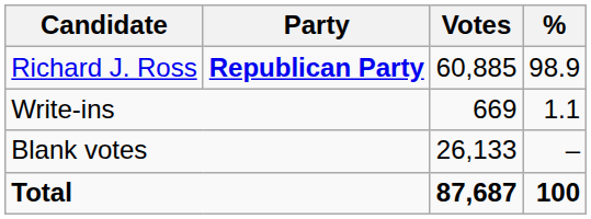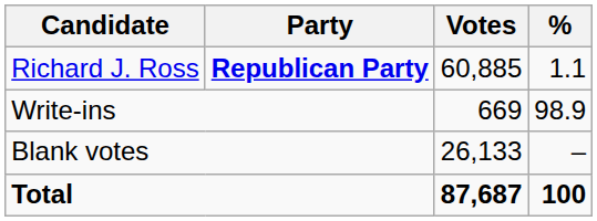 <table class=wikitable style=text-align:right>
 <tr>
 <th>Candidate</th>
 <th>Party</th>
 <th>Votes</th>
 <th>%</th>
 </tr>
 <tr>
 <td align=left><a href='#'>Richard J. Ross</a></td>
 <td align=left><strong><a href='#'>Republican Party</a></strong></td>
 <td>60,885</td>
-<td>98.9</td>
+<td>1.1</td>
 </tr>
 <tr>
 <td align=left colspan=2>Write-ins</td>
 <td>669</td>
-<td>1.1</td>
+<td>98.9</td>
 </tr>
 <tr>
 <td align=left colspan=2>Blank votes</td>
 <td>26,133</td>
 <td>–</td>
 </tr>
 <tr>
 <td align=left colspan=2><strong>Total</strong></td>
 <td><strong>87,687</strong></td>
 <td><strong>100</strong></td>
 </tr>
 </table>
